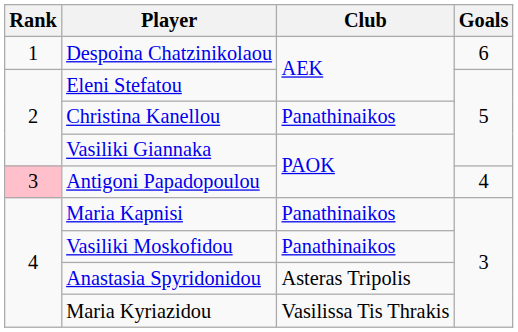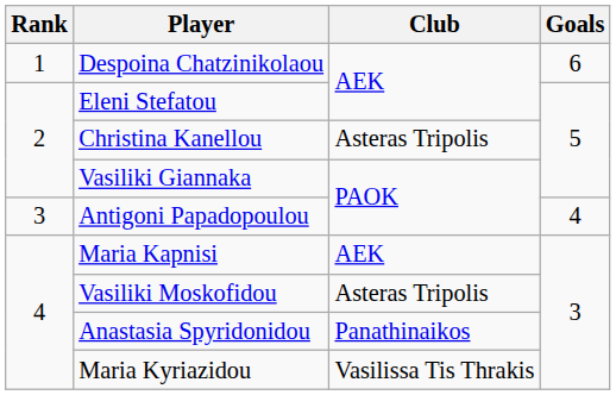 <table class="wikitable sortable" style="text-align:center">
 <tr>
 <th>Rank</th>
 <th>Player</th>
 <th>Club</th>
 <th>Goals</th>
 </tr>
 <tr>
 <td>1</td>
 <td align="left"> <a href='#'>Despoina Chatzinikolaou</a></td>
 <td align="left"; rowspan=2><a href='#'>AEK</a></td>
 <td>6</td>
 </tr>
 <tr>
 <td rowspan=3>2</td>
 <td align="left"> <a href='#'>Eleni Stefatou</a></td>
 <td rowspan=3>5</td>
 </tr>
 <tr>
 <td align="left"> <a href='#'>Christina Kanellou</a></td>
-<td align="left"><a href='#'>Panathinaikos</a></td>
+<td align="left">Asteras Tripolis</td>
 </tr>
 <tr>
 <td align="left"> <a href='#'>Vasiliki Giannaka</a></td>
 <td align="left"; rowspan=2><a href='#'>PAOK</a></td>
 </tr>
 <tr>
-<td style="background: pink;">3</td>
+<td>3</td>
 <td align="left"> <a href='#'>Antigoni Papadopoulou</a></td>
 <td>4</td>
 </tr>
 <tr>
 <td rowspan=4>4</td>
 <td align="left"> <a href='#'>Maria Kapnisi</a></td>
-<td align="left"><a href='#'>Panathinaikos</a></td>
+<td align="left"><a href='#'>AEK</a></td>
 <td rowspan=4>3</td>
 </tr>
 <tr>
 <td align="left"> <a href='#'>Vasiliki Moskofidou</a></td>
-<td align="left"><a href='#'>Panathinaikos</a></td>
+<td align="left">Asteras Tripolis</td>
 </tr>
 <tr>
 <td align="left"> <a href='#'>Anastasia Spyridonidou</a></td>
-<td align="left">Asteras Tripolis</td>
+<td align="left"><a href='#'>Panathinaikos</a></td>
 </tr>
 <tr>
 <td align="left"> Maria Kyriazidou</td>
 <td align="left">Vasilissa Tis Thrakis</td>
 </tr>
 </table>
